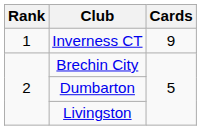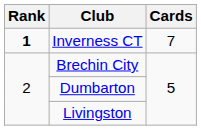 <table class="wikitable" style="text-align:center">
 <tr>
 <th>Rank</th>
 <th>Club</th>
 <th>Cards</th>
 </tr>
 <tr>
-<td>1</td>
+<td><strong>1</strong></td>
 <td><a href='#'>Inverness CT</a></td>
-<td>9</td>
+<td>7</td>
 </tr>
 <tr>
 <td rowspan="3">2</td>
 <td><a href='#'>Brechin City</a></td>
 <td rowspan="3">5</td>
 </tr>
 <tr>
 <td><a href='#'>Dumbarton</a></td>
 </tr>
 <tr>
 <td><a href='#'>Livingston</a></td>
 </tr>
 </table>
